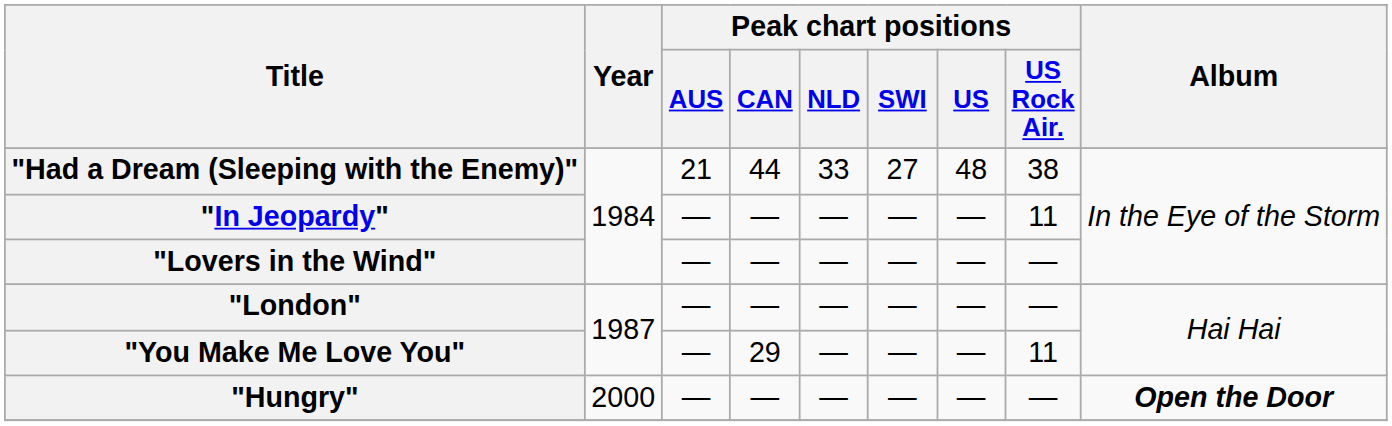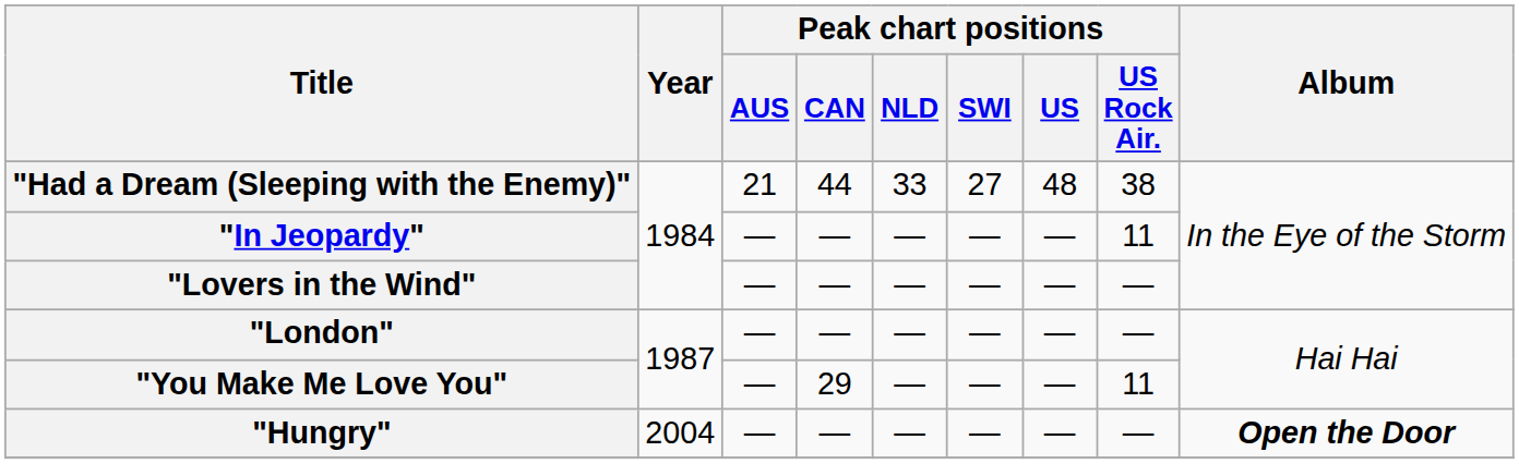 <table class="wikitable plainrowheaders" style="text-align:center;">
 <tr>
 <th scope="col" rowspan="2">Title</th>
 <th scope="col" rowspan="2">Year</th>
 <th colspan="6">Peak chart positions</th>
 <th scope="col" rowspan="2">Album</th>
 </tr>
 <tr>
 <th scope="col" style="width:2.2em;font-size:90%;"><a href='#'>AUS</a><br></th>
 <th scope="col" style="width:2.2em;font-size:90%;"><a href='#'>CAN</a><br></th>
 <th scope="col" style="width:2.2em;font-size:90%;"><a href='#'>NLD</a><br></th>
 <th scope="col" style="width:2.2em;font-size:90%;"><a href='#'>SWI</a><br></th>
 <th scope="col" style="width:2.2em;font-size:90%;"><a href='#'>US</a><br></th>
 <th scope="col" style="width:2.2em;font-size:90%;"><a href='#'>US<br>Rock<br>Air.</a><br></th>
 </tr>
 <tr>
 <th scope="row">"Had a Dream (Sleeping with the Enemy)"</th>
 <td rowspan="3">1984</td>
 <td>21</td>
 <td>44</td>
 <td>33</td>
 <td>27</td>
 <td>48</td>
 <td>38</td>
 <td rowspan="3"><em>In the Eye of the Storm</em></td>
 </tr>
 <tr>
 <th scope="row">"<a href='#'>In Jeopardy</a>"</th>
 <td>—</td>
 <td>—</td>
 <td>—</td>
 <td>—</td>
 <td>—</td>
 <td>11</td>
 </tr>
 <tr>
 <th scope="row">"Lovers in the Wind"</th>
 <td>—</td>
 <td>—</td>
 <td>—</td>
 <td>—</td>
 <td>—</td>
 <td>—</td>
 </tr>
 <tr>
 <th scope="row">"London"</th>
 <td rowspan="2">1987</td>
 <td>—</td>
 <td>—</td>
 <td>—</td>
 <td>—</td>
 <td>—</td>
 <td>—</td>
 <td rowspan="2"><em>Hai Hai</em></td>
 </tr>
 <tr>
 <th scope="row">"You Make Me Love You"</th>
 <td>—</td>
 <td>29</td>
 <td>—</td>
 <td>—</td>
 <td>—</td>
 <td>11</td>
 </tr>
 <tr>
 <th scope="row">"Hungry"</th>
-<td>2000</td>
+<td>2004</td>
 <td>—</td>
 <td>—</td>
 <td>—</td>
 <td>—</td>
 <td>—</td>
 <td>—</td>
 <td><strong><em>Open the Door</em></strong></td>
 </tr>
 <tr>
 </tr>
 </table>
